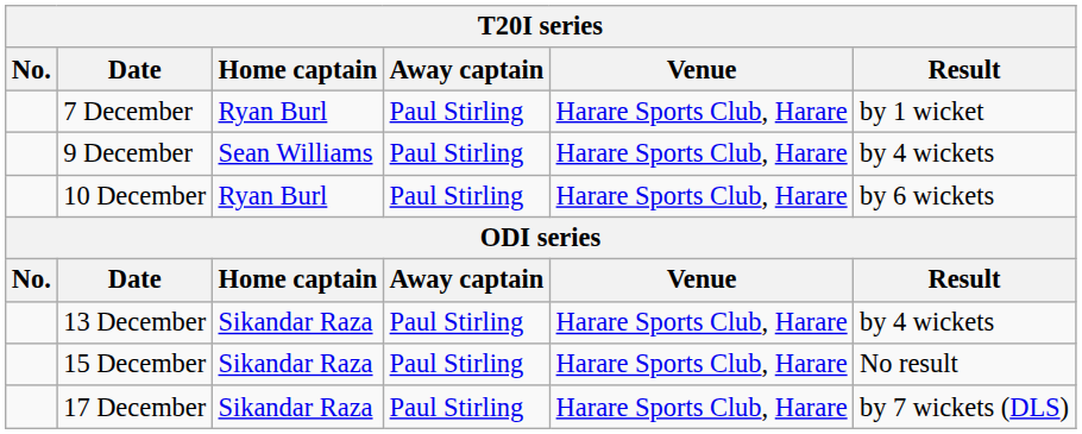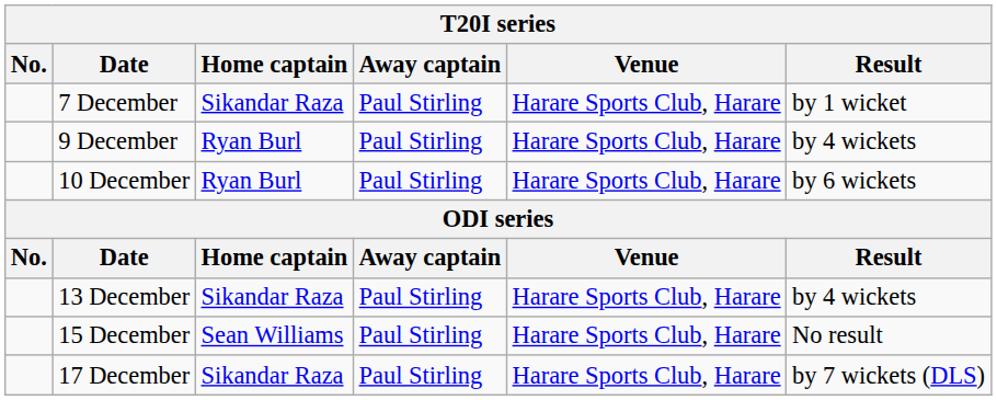 <table class="wikitable">
 <tr>
 <th colspan="9">T20I series</th>
 </tr>
 <tr>
 <th>No.</th>
 <th>Date</th>
 <th>Home captain</th>
 <th>Away captain</th>
 <th>Venue</th>
 <th>Result</th>
 </tr>
 <tr>
 <td></td>
 <td>7 December</td>
-<td><a href='#'>Ryan Burl</a></td>
+<td><a href='#'>Sikandar Raza</a></td>
 <td><a href='#'>Paul Stirling</a></td>
 <td><a href='#'>Harare Sports Club</a>, <a href='#'>Harare</a></td>
 <td> by 1 wicket</td>
 </tr>
 <tr>
 <td></td>
 <td>9 December</td>
-<td><a href='#'>Sean Williams</a></td>
+<td><a href='#'>Ryan Burl</a></td>
 <td><a href='#'>Paul Stirling</a></td>
 <td><a href='#'>Harare Sports Club</a>, <a href='#'>Harare</a></td>
 <td> by 4 wickets</td>
 </tr>
 <tr>
 <td></td>
 <td>10 December</td>
 <td><a href='#'>Ryan Burl</a></td>
 <td><a href='#'>Paul Stirling</a></td>
 <td><a href='#'>Harare Sports Club</a>, <a href='#'>Harare</a></td>
 <td> by 6 wickets</td>
 </tr>
 <tr>
 <th colspan="9">ODI series</th>
 </tr>
 <tr>
 <th>No.</th>
 <th>Date</th>
 <th>Home captain</th>
 <th>Away captain</th>
 <th>Venue</th>
 <th>Result</th>
 </tr>
 <tr>
 <td></td>
 <td>13 December</td>
 <td><a href='#'>Sikandar Raza</a></td>
 <td><a href='#'>Paul Stirling</a></td>
 <td><a href='#'>Harare Sports Club</a>, <a href='#'>Harare</a></td>
 <td> by 4 wickets</td>
 </tr>
 <tr>
 <td></td>
 <td>15 December</td>
-<td><a href='#'>Sikandar Raza</a></td>
+<td><a href='#'>Sean Williams</a></td>
 <td><a href='#'>Paul Stirling</a></td>
 <td><a href='#'>Harare Sports Club</a>, <a href='#'>Harare</a></td>
 <td>No result</td>
 </tr>
 <tr>
 <td></td>
 <td>17 December</td>
 <td><a href='#'>Sikandar Raza</a></td>
 <td><a href='#'>Paul Stirling</a></td>
 <td><a href='#'>Harare Sports Club</a>, <a href='#'>Harare</a></td>
 <td> by 7 wickets (<a href='#'>DLS</a>)</td>
 </tr>
 </table>
